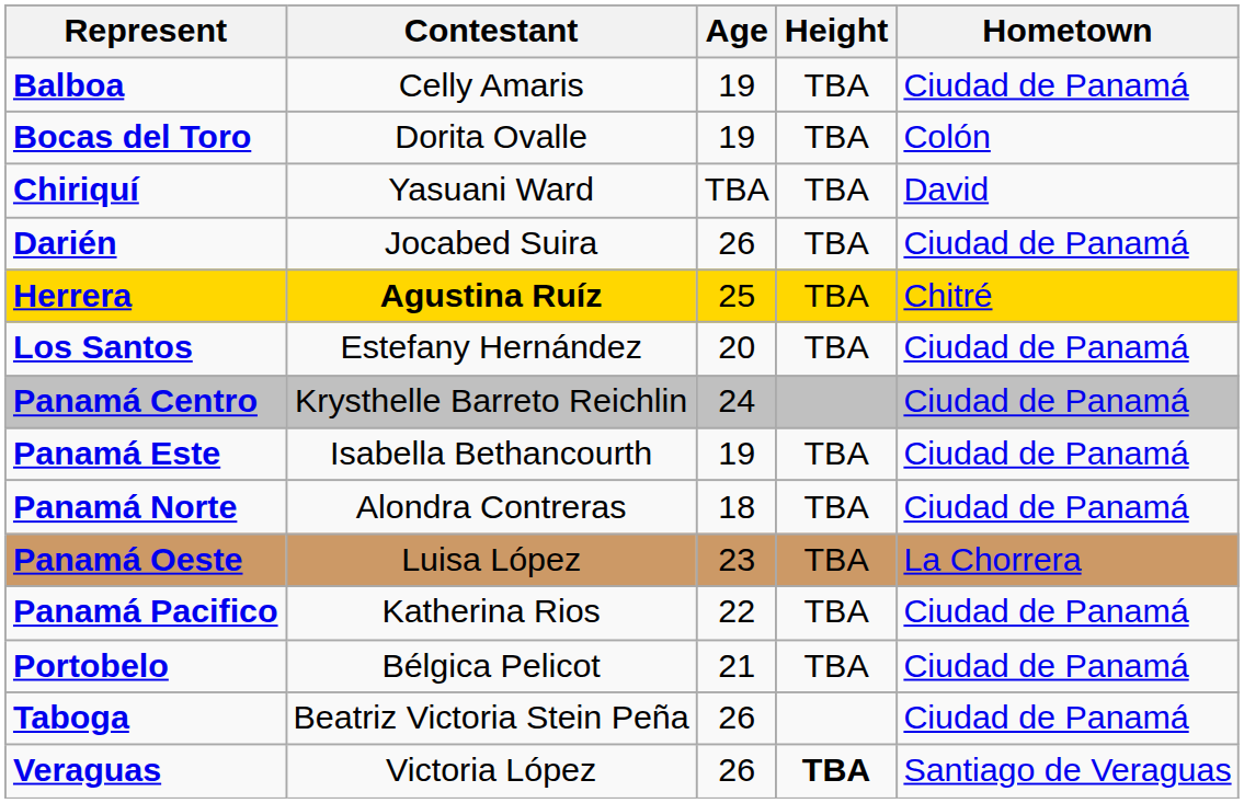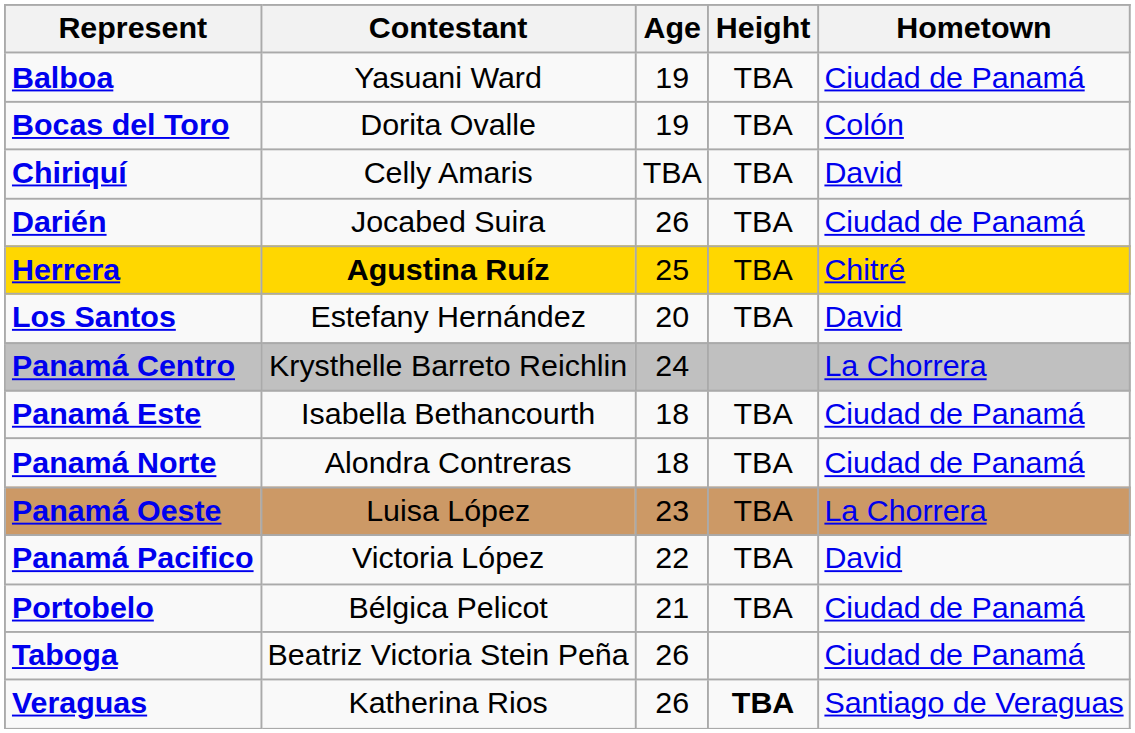 <table class="sortable wikitable">
 <tr>
 <th>Represent</th>
 <th>Contestant</th>
 <th>Age</th>
 <th>Height</th>
 <th>Hometown</th>
 </tr>
 <tr>
 <td><strong><a href='#'>Balboa</a></strong></td>
-<td style="text-align:center;">Celly Amaris</td>
+<td style="text-align:center;">Yasuani Ward</td>
 <td style="text-align:center;">19</td>
 <td style="text-align:center;">TBA</td>
 <td><a href='#'>Ciudad de Panamá</a></td>
 </tr>
 <tr>
 <td><strong><a href='#'>Bocas del Toro</a></strong></td>
 <td style="text-align:center;">Dorita Ovalle</td>
 <td style="text-align:center;">19</td>
 <td style="text-align:center;">TBA</td>
 <td><a href='#'>Colón</a></td>
 </tr>
 <tr>
 <td><strong><a href='#'>Chiriquí</a></strong></td>
-<td style="text-align:center;">Yasuani Ward</td>
+<td style="text-align:center;">Celly Amaris</td>
 <td style="text-align:center;">TBA</td>
 <td style="text-align:center;">TBA</td>
 <td><a href='#'>David</a></td>
 </tr>
 <tr>
 <td><strong><a href='#'>Darién</a></strong></td>
 <td style="text-align:center;">Jocabed Suira</td>
 <td style="text-align:center;">26</td>
 <td style="text-align:center;">TBA</td>
 <td><a href='#'>Ciudad de Panamá</a></td>
 </tr>
 <tr bgcolor=gold>
 <td><strong><a href='#'>Herrera</a></strong></td>
 <td style="text-align:center;"><strong>Agustina Ruíz</strong> </td>
 <td style="text-align:center;">25</td>
 <td style="text-align:center;">TBA</td>
 <td><a href='#'>Chitré</a></td>
 </tr>
 <tr>
 <td><strong><a href='#'>Los Santos</a></strong></td>
 <td style="text-align:center;">Estefany Hernández</td>
 <td style="text-align:center;">20</td>
 <td style="text-align:center;">TBA</td>
-<td><a href='#'>Ciudad de Panamá</a></td>
+<td><a href='#'>David</a></td>
 </tr>
 <tr bgcolor=silver>
 <td><strong><a href='#'>Panamá Centro</a></strong></td>
 <td style="text-align:center;">Krysthelle Barreto Reichlin</td>
 <td style="text-align:center;">24</td>
 <td style="text-align:center;"></td>
-<td><a href='#'>Ciudad de Panamá</a></td>
+<td><a href='#'>La Chorrera</a></td>
 </tr>
 <tr>
 <td><strong><a href='#'>Panamá Este</a></strong></td>
 <td style="text-align:center;">Isabella Bethancourth</td>
-<td style="text-align:center;">19</td>
+<td style="text-align:center;">18</td>
 <td style="text-align:center;">TBA</td>
 <td><a href='#'>Ciudad de Panamá</a></td>
 </tr>
 <tr>
 <td><strong><a href='#'>Panamá Norte</a></strong></td>
 <td style="text-align:center;">Alondra Contreras</td>
 <td style="text-align:center;">18</td>
 <td style="text-align:center;">TBA</td>
 <td><a href='#'>Ciudad de Panamá</a></td>
 </tr>
 <tr bgcolor=#cc9966>
 <td><strong><a href='#'>Panamá Oeste</a></strong></td>
 <td style="text-align:center;">Luisa López</td>
 <td style="text-align:center;">23</td>
 <td style="text-align:center;">TBA</td>
 <td><a href='#'>La Chorrera</a></td>
 </tr>
 <tr>
 <td><strong><a href='#'>Panamá Pacifico</a></strong></td>
-<td style="text-align:center;">Katherina Rios</td>
+<td style="text-align:center;">Victoria López</td>
 <td style="text-align:center;">22</td>
 <td style="text-align:center;">TBA</td>
-<td><a href='#'>Ciudad de Panamá</a></td>
+<td><a href='#'>David</a></td>
 </tr>
 <tr>
 <td><strong><a href='#'>Portobelo</a></strong></td>
 <td style="text-align:center;">Bélgica Pelicot</td>
 <td style="text-align:center;">21</td>
 <td style="text-align:center;">TBA</td>
 <td><a href='#'>Ciudad de Panamá</a></td>
 </tr>
 <tr>
 <td><strong><a href='#'>Taboga</a></strong></td>
 <td style="text-align:center;">Beatriz Victoria Stein Peña</td>
 <td style="text-align:center;">26</td>
 <td style="text-align:center;"></td>
 <td><a href='#'>Ciudad de Panamá</a></td>
 </tr>
 <tr>
 <td><strong><a href='#'>Veraguas</a></strong></td>
-<td style="text-align:center;">Victoria López</td>
+<td style="text-align:center;">Katherina Rios</td>
 <td style="text-align:center;">26</td>
 <td style="text-align:center;"><strong>TBA</strong></td>
 <td><a href='#'>Santiago de Veraguas</a></td>
 </tr>
 </table>
